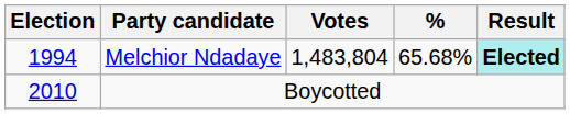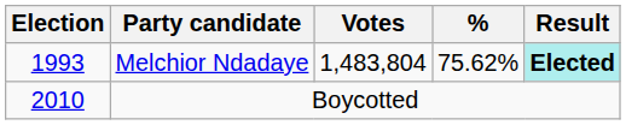 <table class="wikitable" style="text-align:center">
 <tr>
 <th>Election</th>
 <th>Party candidate</th>
 <th>Votes</th>
 <th>%</th>
 <th>Result</th>
 </tr>
 <tr>
-<td><a href='#'>1994</a></td>
+<td><a href='#'>1993</a></td>
 <td><a href='#'>Melchior Ndadaye</a></td>
 <td>1,483,804</td>
-<td>65.68%</td>
+<td>75.62%</td>
 <td style="background: paleturquoise;"><strong>Elected</strong> </td>
 </tr>
 <tr>
 <td><a href='#'>2010</a></td>
 <td colspan="4">Boycotted</td>
 </tr>
 </table>
